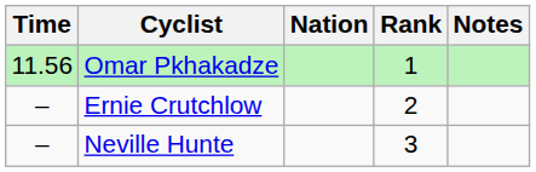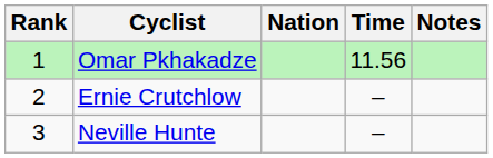 <table class="wikitable sortable" style="text-align:center">
 <tr>
-<th>Time</th>
+<th>Rank</th>
 <th>Cyclist</th>
 <th>Nation</th>
-<th>Rank</th>
+<th>Time</th>
 <th>Notes</th>
 </tr>
 <tr bgcolor=bbf3bb>
-<td>11.56</td>
+<td>1</td>
 <td align=left data-sort-value="Pkhakadze, Omar"><a href='#'>Omar Pkhakadze</a></td>
 <td align=left></td>
-<td>1</td>
+<td>11.56</td>
 <td></td>
 </tr>
 <tr>
-<td>–</td>
+<td>2</td>
 <td align=left data-sort-value="Crutchlow, Ernie"><a href='#'>Ernie Crutchlow</a></td>
 <td align=left></td>
-<td>2</td>
+<td>–</td>
 <td></td>
 </tr>
 <tr>
-<td>–</td>
+<td>3</td>
 <td align=left data-sort-value="Hunte, Neville"><a href='#'>Neville Hunte</a></td>
 <td align=left></td>
-<td>3</td>
+<td>–</td>
 <td></td>
 </tr>
 </table>
